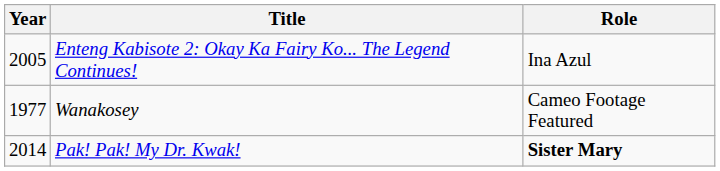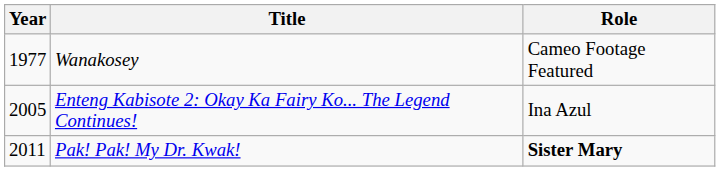 <table class="wikitable">
 <tr>
 <th>Year</th>
 <th>Title</th>
 <th>Role</th>
 </tr>
 <tr>
+<td>1977</td>
+<td><em>Wanakosey</em></td>
+<td>Cameo Footage Featured</td>
+</tr>
+<tr>
 <td>2005</td>
 <td><em><a href='#'>Enteng Kabisote 2: Okay Ka Fairy Ko... The Legend Continues!</a></em></td>
 <td>Ina Azul</td>
 </tr>
 <tr>
-<td>1977</td>
-<td><em>Wanakosey</em></td>
-<td>Cameo Footage Featured</td>
-</tr>
-<tr>
-<td>2014</td>
+<td>2011</td>
 <td><em><a href='#'>Pak! Pak! My Dr. Kwak!</a></em></td>
 <td><strong>Sister Mary</strong></td>
 </tr>
 </table>
